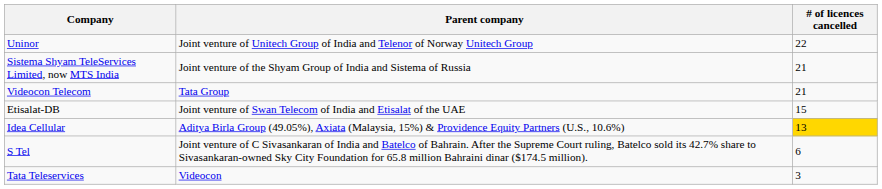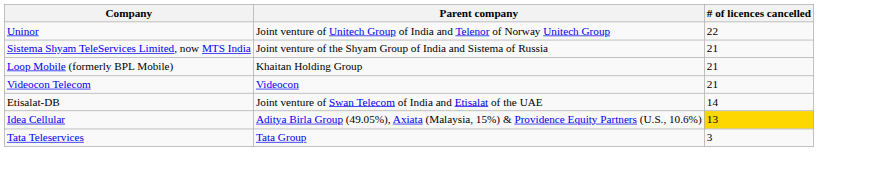 <table class="wikitable sortable">
 <tr>
 <th>Company</th>
 <th>Parent company</th>
 <th># of licences cancelled</th>
 </tr>
 <tr>
 <td><a href='#'>Uninor</a></td>
 <td>Joint venture of <a href='#'>Unitech Group</a> of India and <a href='#'>Telenor</a> of Norway <a href='#'>Unitech Group</a></td>
 <td>22</td>
 </tr>
 <tr>
 <td><a href='#'>Sistema Shyam TeleServices Limited</a>, now <a href='#'>MTS India</a></td>
 <td>Joint venture of the Shyam Group of India and Sistema of Russia</td>
 <td>21</td>
 </tr>
 <tr>
+<td><a href='#'>Loop Mobile</a> (formerly BPL Mobile)</td>
+<td>Khaitan Holding Group</td>
+<td>21</td>
+</tr>
+<tr>
 <td><a href='#'>Videocon Telecom</a></td>
-<td><a href='#'>Tata Group</a></td>
+<td><a href='#'>Videocon</a></td>
 <td>21</td>
 </tr>
 <tr>
 <td>Etisalat-DB</td>
 <td>Joint venture of <a href='#'>Swan Telecom</a> of India and <a href='#'>Etisalat</a> of the UAE</td>
-<td>15</td>
+<td>14</td>
 </tr>
 <tr>
 <td><a href='#'>Idea Cellular</a></td>
 <td><a href='#'>Aditya Birla Group</a> (49.05%), <a href='#'>Axiata</a> (Malaysia, 15%) & <a href='#'>Providence Equity Partners</a> (U.S., 10.6%)</td>
 <td style="background: gold;">13</td>
 </tr>
 <tr>
-<td><a href='#'>S Tel</a></td>
-<td>Joint venture of C Sivasankaran of India and <a href='#'>Batelco</a> of Bahrain. After the Supreme Court ruling, Batelco sold its 42.7% share to Sivasankaran-owned Sky City Foundation for 65.8 million Bahraini dinar ($174.5 million).</td>
-<td>6</td>
-</tr>
-<tr>
 <td><a href='#'>Tata Teleservices</a></td>
-<td><a href='#'>Videocon</a></td>
+<td><a href='#'>Tata Group</a></td>
 <td>3</td>
 </tr>
 </table>
